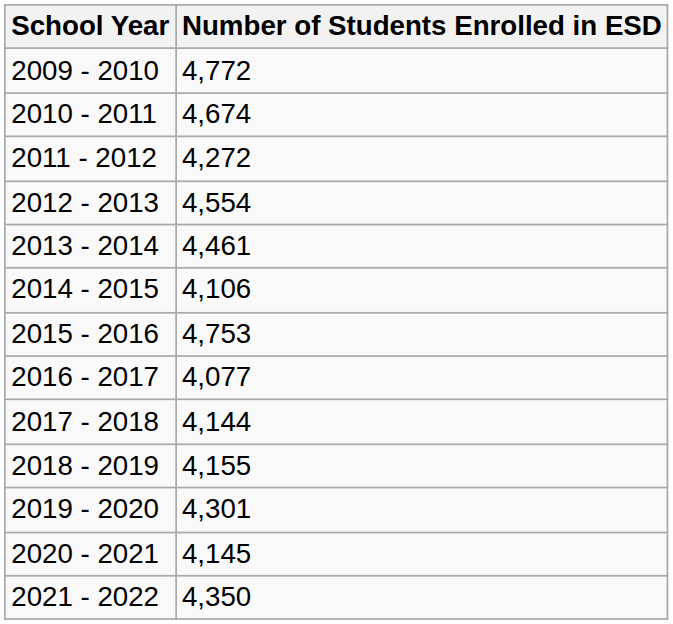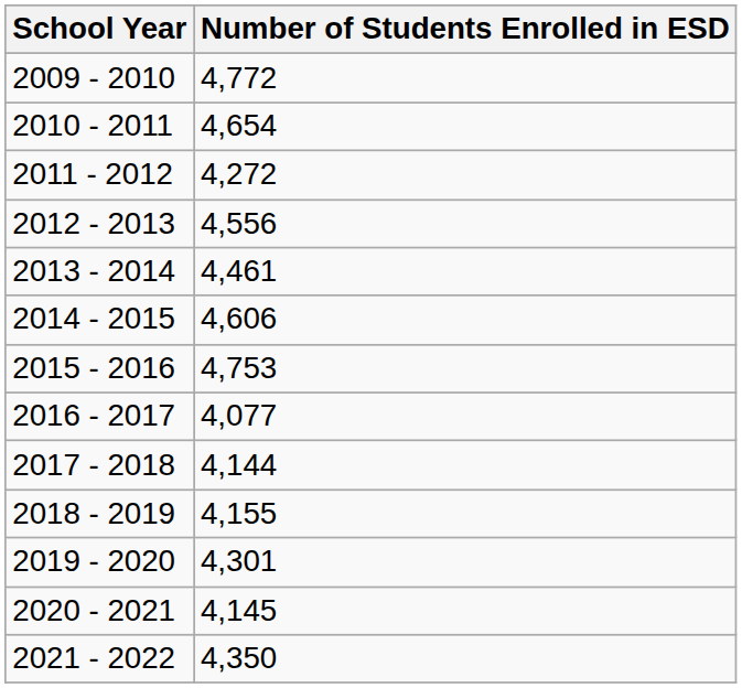 <table class="wikitable sortable mw-collapsible">
 <tr>
 <th>School Year</th>
 <th>Number of Students Enrolled in ESD</th>
 </tr>
 <tr>
 <td>2009 - 2010</td>
 <td>4,772</td>
 </tr>
 <tr>
 <td>2010 - 2011</td>
-<td>4,674</td>
+<td>4,654</td>
 </tr>
 <tr>
 <td>2011 - 2012</td>
 <td>4,272</td>
 </tr>
 <tr>
 <td>2012 - 2013</td>
-<td>4,554</td>
+<td>4,556</td>
 </tr>
 <tr>
 <td>2013 - 2014</td>
 <td>4,461</td>
 </tr>
 <tr>
 <td>2014 - 2015</td>
-<td>4,106</td>
+<td>4,606</td>
 </tr>
 <tr>
 <td>2015 - 2016</td>
 <td>4,753</td>
 </tr>
 <tr>
 <td>2016 - 2017</td>
 <td>4,077</td>
 </tr>
 <tr>
 <td>2017 - 2018</td>
 <td>4,144</td>
 </tr>
 <tr>
 <td>2018 - 2019</td>
 <td>4,155</td>
 </tr>
 <tr>
 <td>2019 - 2020</td>
 <td>4,301</td>
 </tr>
 <tr>
 <td>2020 - 2021</td>
 <td>4,145</td>
 </tr>
 <tr>
 <td>2021 - 2022</td>
 <td>4,350</td>
 </tr>
 </table>
